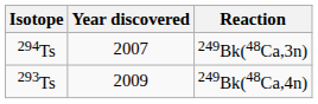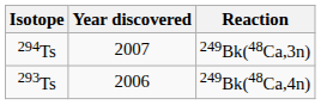 <table class="wikitable" style="text-align:center">
 <tr>
 <th>Isotope</th>
 <th>Year discovered</th>
 <th>Reaction</th>
 </tr>
 <tr id=Tennessine-294>
 <td><sup>294</sup>Ts</td>
 <td>2007</td>
 <td><sup>249</sup>Bk(<sup>48</sup>Ca,3n)</td>
 </tr>
 <tr id=Tennessine-293>
 <td><sup>293</sup>Ts</td>
-<td>2009</td>
+<td>2006</td>
 <td><sup>249</sup>Bk(<sup>48</sup>Ca,4n)</td>
 </tr>
 </table>
